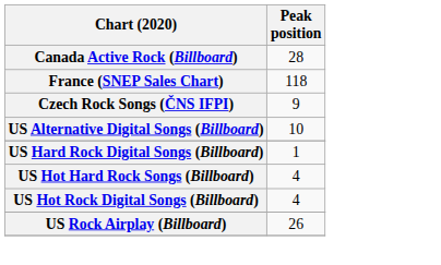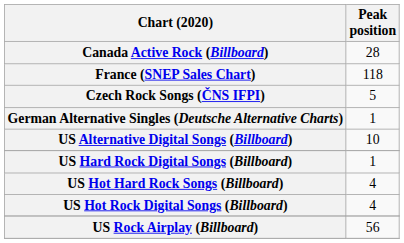 <table class="wikitable sortable plainrowheaders" style="text-align:center;">
 <tr>
 <th scope="col">Chart (2020)</th>
 <th scope="col">Peak<br>position</th>
 </tr>
 <tr>
 <th scope=row>Canada <a href='#'>Active Rock</a> (<em><a href='#'>Billboard</a></em>)</th>
 <td>28</td>
 </tr>
 <tr>
 <th scope="row">France (<a href='#'>SNEP Sales Chart</a>)</th>
 <td>118</td>
 </tr>
 <tr>
 <th scope="row">Czech Rock Songs (<a href='#'>ČNS IFPI</a>)</th>
-<td>9</td>
+<td>5</td>
+</tr>
+<tr>
+<th scope="row">German Alternative Singles (<em>Deutsche Alternative Charts</em>)</th>
+<td>1</td>
 </tr>
 <tr>
 <th scope=row>US <a href='#'>Alternative Digital Songs</a> (<em><a href='#'>Billboard</a></em>)</th>
 <td>10</td>
 </tr>
 <tr>
 </tr>
 <tr>
 <th scope="row">US <a href='#'>Hard Rock Digital Songs</a> (<em>Billboard</em>)</th>
 <td>1</td>
 </tr>
 <tr>
 <th scope="row">US <a href='#'>Hot Hard Rock Songs</a> (<em>Billboard</em>)</th>
 <td>4</td>
 </tr>
 <tr>
 <th scope=row>US <a href='#'>Hot Rock Digital Songs</a> (<em>Billboard</em>)</th>
 <td>4</td>
 </tr>
 <tr>
 </tr>
 <tr>
 <th scope=row>US <a href='#'>Rock Airplay</a> (<em>Billboard</em>)</th>
-<td>26</td>
+<td>56</td>
 </tr>
 <tr>
 </tr>
 </table>
